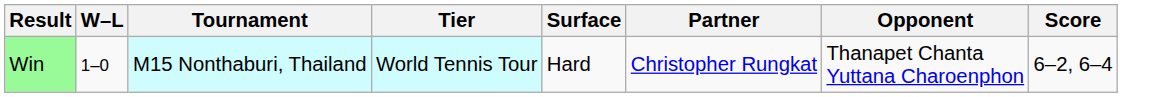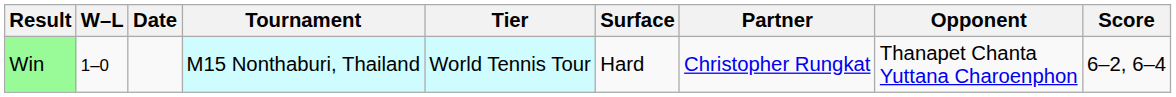 <table class="sortable wikitable">
 <tr>
 <th>Result</th>
 <th class="unsortable">W–L</th>
+<th>Date</th>
 <th>Tournament</th>
 <th>Tier</th>
 <th>Surface</th>
 <th>Partner</th>
 <th>Opponent</th>
 <th class="unsortable">Score</th>
 </tr>
 <tr>
 <td bgcolor="#98fb98">Win</td>
 <td><small>1–0</small></td>
+<td></td>
 <td style="background:#cffcff;">M15 Nonthaburi, Thailand</td>
 <td style="background:#cffcff;">World Tennis Tour</td>
 <td>Hard</td>
 <td> <a href='#'>Christopher Rungkat</a></td>
 <td> Thanapet Chanta<br> <a href='#'>Yuttana Charoenphon</a></td>
 <td>6–2, 6–4</td>
 </tr>
 </table>
